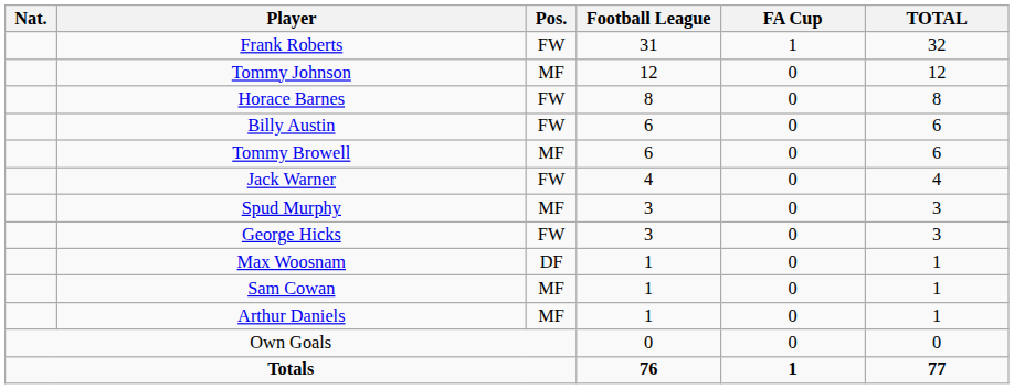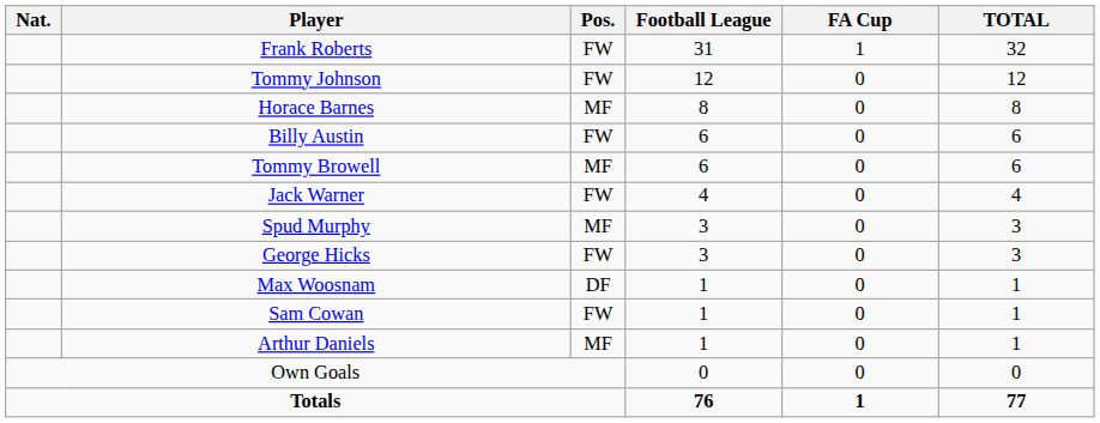 <table class="wikitable sortable alternance"  style="font-size:85%; text-align:center; line-height:14px; width:60%;">
 <tr>
 <th width=10>Nat.</th>
 <th scope="col" style="width:275px;">Player</th>
 <th width=10>Pos.</th>
 <th width=80>Football League</th>
 <th width=80>FA Cup</th>
 <th width=80>TOTAL</th>
 </tr>
 <tr>
 <td></td>
 <td><a href='#'>Frank Roberts</a></td>
 <td>FW</td>
 <td>31</td>
 <td>1</td>
 <td>32</td>
 </tr>
 <tr>
 <td></td>
 <td><a href='#'>Tommy Johnson</a></td>
-<td>MF</td>
+<td>FW</td>
 <td>12</td>
 <td>0</td>
 <td>12</td>
 </tr>
 <tr>
 <td></td>
 <td><a href='#'>Horace Barnes</a></td>
-<td>FW</td>
+<td>MF</td>
 <td>8</td>
 <td>0</td>
 <td>8</td>
 </tr>
 <tr>
 <td></td>
 <td><a href='#'>Billy Austin</a></td>
 <td>FW</td>
 <td>6</td>
 <td>0</td>
 <td>6</td>
 </tr>
 <tr>
 <td></td>
 <td><a href='#'>Tommy Browell</a></td>
 <td>MF</td>
 <td>6</td>
 <td>0</td>
 <td>6</td>
 </tr>
 <tr>
 <td></td>
 <td><a href='#'>Jack Warner</a></td>
 <td>FW</td>
 <td>4</td>
 <td>0</td>
 <td>4</td>
 </tr>
 <tr>
 <td></td>
 <td><a href='#'>Spud Murphy</a></td>
 <td>MF</td>
 <td>3</td>
 <td>0</td>
 <td>3</td>
 </tr>
 <tr>
 <td></td>
 <td><a href='#'>George Hicks</a></td>
 <td>FW</td>
 <td>3</td>
 <td>0</td>
 <td>3</td>
 </tr>
 <tr>
 <td></td>
 <td><a href='#'>Max Woosnam</a></td>
 <td>DF</td>
 <td>1</td>
 <td>0</td>
 <td>1</td>
 </tr>
 <tr>
 <td></td>
 <td><a href='#'>Sam Cowan</a></td>
-<td>MF</td>
+<td>FW</td>
 <td>1</td>
 <td>0</td>
 <td>1</td>
 </tr>
 <tr>
 <td></td>
 <td><a href='#'>Arthur Daniels</a></td>
 <td>MF</td>
 <td>1</td>
 <td>0</td>
 <td>1</td>
 </tr>
 <tr class="sortbottom">
 <td colspan="3">Own Goals</td>
 <td>0</td>
 <td>0</td>
 <td>0</td>
 </tr>
 <tr class="sortbottom">
 <td colspan="3"><strong>Totals</strong></td>
 <td><strong>76</strong></td>
 <td><strong>1</strong></td>
 <td><strong>77</strong></td>
 </tr>
 </table>
